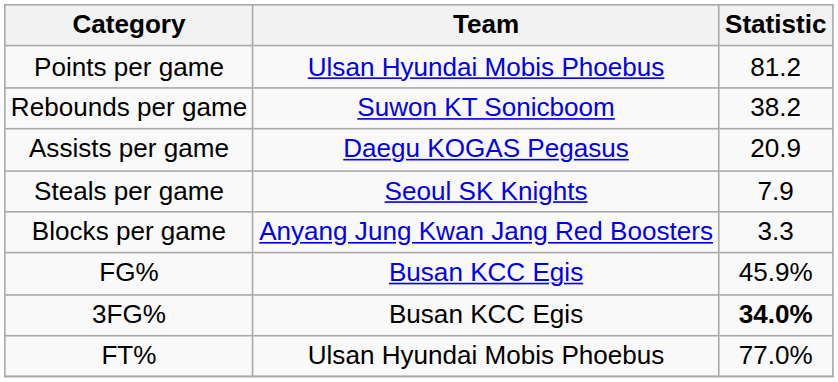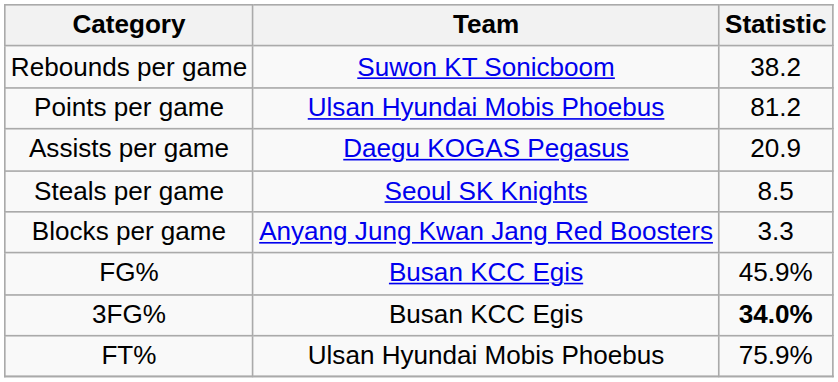 <table class="wikitable" style="text-align:center">
 <tr>
 <th>Category</th>
 <th>Team</th>
 <th>Statistic</th>
 </tr>
 <tr>
+<td>Rebounds per game</td>
+<td><a href='#'>Suwon KT Sonicboom</a></td>
+<td>38.2</td>
+</tr>
+<tr>
 <td>Points per game</td>
 <td><a href='#'>Ulsan Hyundai Mobis Phoebus</a></td>
 <td>81.2</td>
-</tr>
-<tr>
-<td>Rebounds per game</td>
-<td><a href='#'>Suwon KT Sonicboom</a></td>
-<td>38.2</td>
 </tr>
 <tr>
 <td>Assists per game</td>
 <td><a href='#'>Daegu KOGAS Pegasus</a></td>
 <td>20.9</td>
 </tr>
 <tr>
 <td>Steals per game</td>
 <td><a href='#'>Seoul SK Knights</a></td>
-<td>7.9</td>
+<td>8.5</td>
 </tr>
 <tr>
 <td>Blocks per game</td>
 <td><a href='#'>Anyang Jung Kwan Jang Red Boosters</a></td>
 <td>3.3</td>
 </tr>
 <tr>
 <td>FG%</td>
 <td><a href='#'>Busan KCC Egis</a></td>
 <td>45.9%</td>
 </tr>
 <tr>
 <td>3FG%</td>
 <td>Busan KCC Egis</td>
 <td><strong>34.0%</strong></td>
 </tr>
 <tr>
 <td>FT%</td>
 <td>Ulsan Hyundai Mobis Phoebus</td>
-<td>77.0%</td>
+<td>75.9%</td>
 </tr>
 <tr>
 </tr>
 </table>
